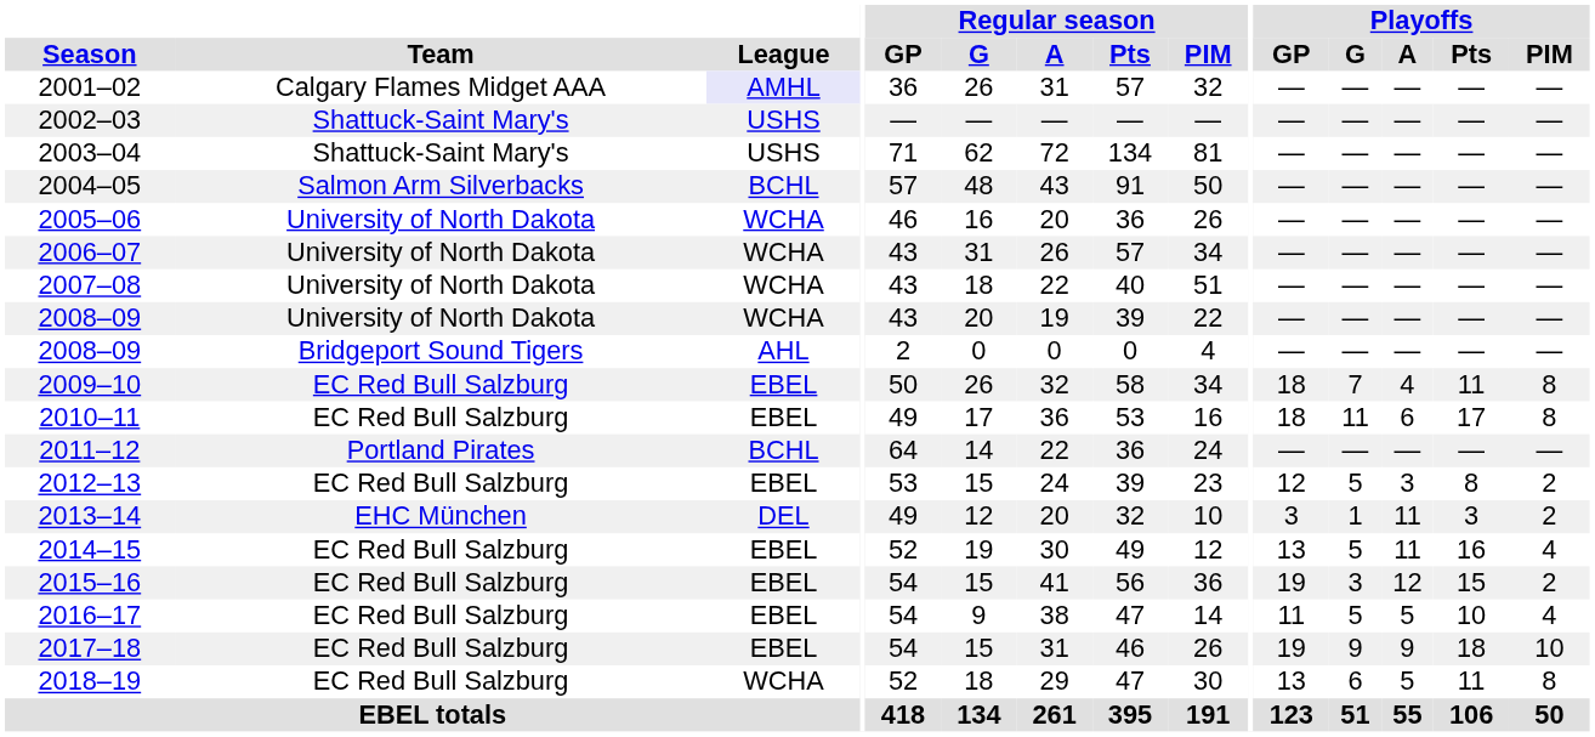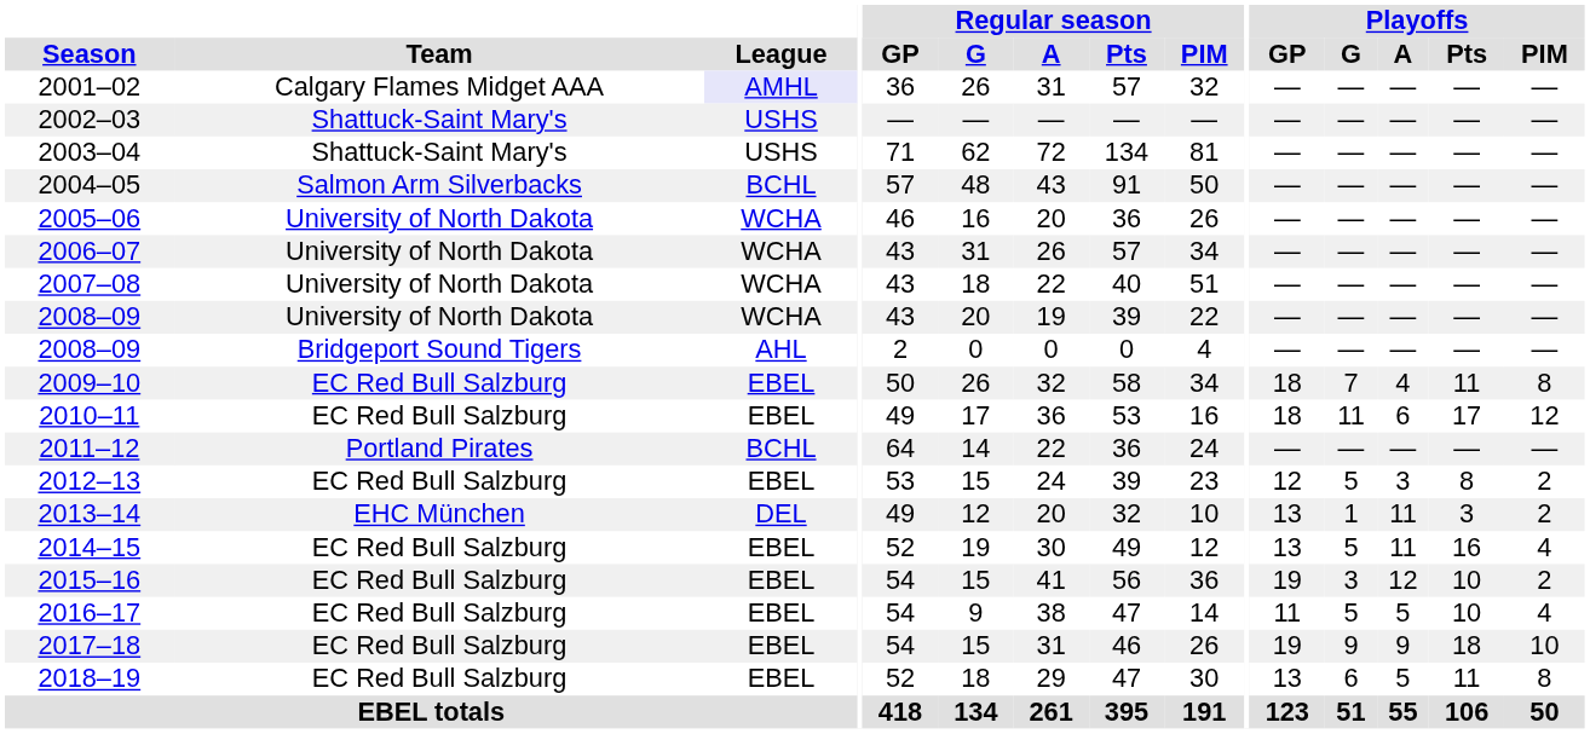 <table border="0" cellpadding="1" cellspacing="0" style="text-align:center; width:60em">
 <tr bgcolor="#e0e0e0">
 <th colspan="3" bgcolor="#ffffff"></th>
 <th rowspan="99" bgcolor="#ffffff"></th>
 <th colspan="5"><a href='#'>Regular season</a></th>
 <th rowspan="99" bgcolor="#ffffff"></th>
 <th colspan="5"><a href='#'>Playoffs</a></th>
 </tr>
 <tr bgcolor="#e0e0e0">
 <th><a href='#'>Season</a></th>
 <th>Team</th>
 <th>League</th>
 <th>GP</th>
 <th><a href='#'>G</a></th>
 <th><a href='#'>A</a></th>
 <th><a href='#'>Pts</a></th>
 <th><a href='#'>PIM</a></th>
 <th>GP</th>
 <th>G</th>
 <th>A</th>
 <th>Pts</th>
 <th>PIM</th>
 </tr>
 <tr>
 <td>2001–02</td>
 <td>Calgary Flames Midget AAA</td>
 <td style="background: lavender;"><a href='#'>AMHL</a></td>
 <td>36</td>
 <td>26</td>
 <td>31</td>
 <td>57</td>
 <td>32</td>
 <td>—</td>
 <td>—</td>
 <td>—</td>
 <td>—</td>
 <td>—</td>
 </tr>
 <tr bgcolor="#f0f0f0">
 <td>2002–03</td>
 <td><a href='#'>Shattuck-Saint Mary's</a></td>
 <td><a href='#'>USHS</a></td>
 <td>—</td>
 <td>—</td>
 <td>—</td>
 <td>—</td>
 <td>—</td>
 <td>—</td>
 <td>—</td>
 <td>—</td>
 <td>—</td>
 <td>—</td>
 </tr>
 <tr>
 <td>2003–04</td>
 <td>Shattuck-Saint Mary's</td>
 <td>USHS</td>
 <td>71</td>
 <td>62</td>
 <td>72</td>
 <td>134</td>
 <td>81</td>
 <td>—</td>
 <td>—</td>
 <td>—</td>
 <td>—</td>
 <td>—</td>
 </tr>
 <tr bgcolor="#f0f0f0">
 <td>2004–05</td>
 <td><a href='#'>Salmon Arm Silverbacks</a></td>
 <td><a href='#'>BCHL</a></td>
 <td>57</td>
 <td>48</td>
 <td>43</td>
 <td>91</td>
 <td>50</td>
 <td>—</td>
 <td>—</td>
 <td>—</td>
 <td>—</td>
 <td>—</td>
 </tr>
 <tr>
 <td><a href='#'>2005–06</a></td>
 <td><a href='#'>University of North Dakota</a></td>
 <td><a href='#'>WCHA</a></td>
 <td>46</td>
 <td>16</td>
 <td>20</td>
 <td>36</td>
 <td>26</td>
 <td>—</td>
 <td>—</td>
 <td>—</td>
 <td>—</td>
 <td>—</td>
 </tr>
 <tr bgcolor="#f0f0f0">
 <td><a href='#'>2006–07</a></td>
 <td>University of North Dakota</td>
 <td>WCHA</td>
 <td>43</td>
 <td>31</td>
 <td>26</td>
 <td>57</td>
 <td>34</td>
 <td>—</td>
 <td>—</td>
 <td>—</td>
 <td>—</td>
 <td>—</td>
 </tr>
 <tr>
 <td><a href='#'>2007–08</a></td>
 <td>University of North Dakota</td>
 <td>WCHA</td>
 <td>43</td>
 <td>18</td>
 <td>22</td>
 <td>40</td>
 <td>51</td>
 <td>—</td>
 <td>—</td>
 <td>—</td>
 <td>—</td>
 <td>—</td>
 </tr>
 <tr bgcolor="#f0f0f0">
 <td><a href='#'>2008–09</a></td>
 <td>University of North Dakota</td>
 <td>WCHA</td>
 <td>43</td>
 <td>20</td>
 <td>19</td>
 <td>39</td>
 <td>22</td>
 <td>—</td>
 <td>—</td>
 <td>—</td>
 <td>—</td>
 <td>—</td>
 </tr>
 <tr>
 <td><a href='#'>2008–09</a></td>
 <td><a href='#'>Bridgeport Sound Tigers</a></td>
 <td><a href='#'>AHL</a></td>
 <td>2</td>
 <td>0</td>
 <td>0</td>
 <td>0</td>
 <td>4</td>
 <td>—</td>
 <td>—</td>
 <td>—</td>
 <td>—</td>
 <td>—</td>
 </tr>
 <tr bgcolor="#f0f0f0">
 <td><a href='#'>2009–10</a></td>
 <td><a href='#'>EC Red Bull Salzburg</a></td>
 <td><a href='#'>EBEL</a></td>
 <td>50</td>
 <td>26</td>
 <td>32</td>
 <td>58</td>
 <td>34</td>
 <td>18</td>
 <td>7</td>
 <td>4</td>
 <td>11</td>
 <td>8</td>
 </tr>
 <tr>
 <td><a href='#'>2010–11</a></td>
 <td>EC Red Bull Salzburg</td>
 <td>EBEL</td>
 <td>49</td>
 <td>17</td>
 <td>36</td>
 <td>53</td>
 <td>16</td>
 <td>18</td>
 <td>11</td>
 <td>6</td>
 <td>17</td>
-<td>8</td>
+<td>12</td>
 </tr>
 <tr bgcolor="#f0f0f0">
 <td><a href='#'>2011–12</a></td>
 <td><a href='#'>Portland Pirates</a></td>
 <td><a href='#'>BCHL</a></td>
 <td>64</td>
 <td>14</td>
 <td>22</td>
 <td>36</td>
 <td>24</td>
 <td>—</td>
 <td>—</td>
 <td>—</td>
 <td>—</td>
 <td>—</td>
 </tr>
 <tr>
 <td><a href='#'>2012–13</a></td>
 <td>EC Red Bull Salzburg</td>
 <td>EBEL</td>
 <td>53</td>
 <td>15</td>
 <td>24</td>
 <td>39</td>
 <td>23</td>
 <td>12</td>
 <td>5</td>
 <td>3</td>
 <td>8</td>
 <td>2</td>
 </tr>
 <tr bgcolor="#f0f0f0">
 <td><a href='#'>2013–14</a></td>
 <td><a href='#'>EHC München</a></td>
 <td><a href='#'>DEL</a></td>
 <td>49</td>
 <td>12</td>
 <td>20</td>
 <td>32</td>
 <td>10</td>
-<td>3</td>
+<td>13</td>
 <td>1</td>
 <td>11</td>
 <td>3</td>
 <td>2</td>
 </tr>
 <tr>
 <td><a href='#'>2014–15</a></td>
 <td>EC Red Bull Salzburg</td>
 <td>EBEL</td>
 <td>52</td>
 <td>19</td>
 <td>30</td>
 <td>49</td>
 <td>12</td>
 <td>13</td>
 <td>5</td>
 <td>11</td>
 <td>16</td>
 <td>4</td>
 </tr>
 <tr bgcolor="#f0f0f0">
 <td><a href='#'>2015–16</a></td>
 <td>EC Red Bull Salzburg</td>
 <td>EBEL</td>
 <td>54</td>
 <td>15</td>
 <td>41</td>
 <td>56</td>
 <td>36</td>
 <td>19</td>
 <td>3</td>
 <td>12</td>
-<td>15</td>
+<td>10</td>
 <td>2</td>
 </tr>
 <tr>
 <td><a href='#'>2016–17</a></td>
 <td>EC Red Bull Salzburg</td>
 <td>EBEL</td>
 <td>54</td>
 <td>9</td>
 <td>38</td>
 <td>47</td>
 <td>14</td>
 <td>11</td>
 <td>5</td>
 <td>5</td>
 <td>10</td>
 <td>4</td>
 </tr>
 <tr bgcolor="#f0f0f0">
 <td><a href='#'>2017–18</a></td>
 <td>EC Red Bull Salzburg</td>
 <td>EBEL</td>
 <td>54</td>
 <td>15</td>
 <td>31</td>
 <td>46</td>
 <td>26</td>
 <td>19</td>
 <td>9</td>
 <td>9</td>
 <td>18</td>
 <td>10</td>
 </tr>
 <tr>
 <td><a href='#'>2018–19</a></td>
 <td>EC Red Bull Salzburg</td>
-<td>WCHA</td>
+<td>EBEL</td>
 <td>52</td>
 <td>18</td>
 <td>29</td>
 <td>47</td>
 <td>30</td>
 <td>13</td>
 <td>6</td>
 <td>5</td>
 <td>11</td>
 <td>8</td>
 </tr>
 <tr bgcolor="#e0e0e0">
 <th colspan="3">EBEL totals</th>
 <th>418</th>
 <th>134</th>
 <th>261</th>
 <th>395</th>
 <th>191</th>
 <th>123</th>
 <th>51</th>
 <th>55</th>
 <th>106</th>
 <th>50</th>
 </tr>
 </table>
